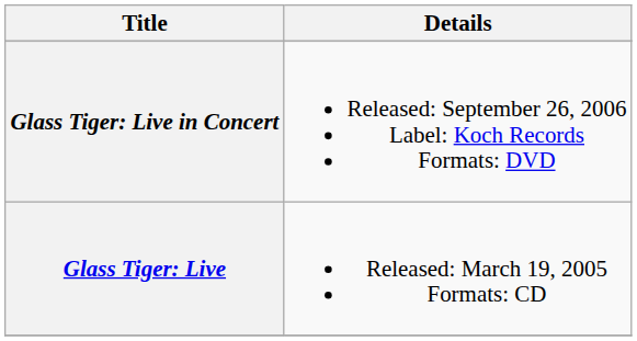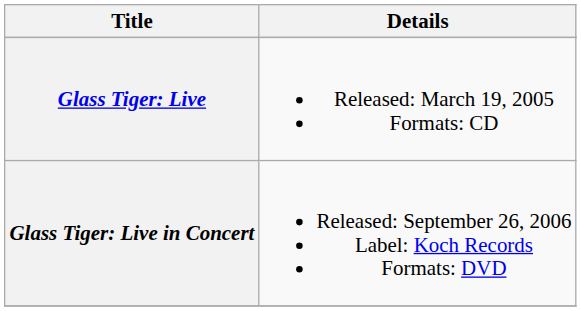 <table class="wikitable plainrowheaders" style="text-align:center;">
 <tr>
 <th rowspan="1" scope="col">Title</th>
 <th rowspan="1" scope="col">Details</th>
 </tr>
 <tr>
 </tr>
 <tr>
+<th scope="row"><em><a href='#'>Glass Tiger: Live</a></em></th>
+<td><br><ul><li>Released: March 19, 2005</li><li>Formats: CD</li></ul></td>
+</tr>
+<tr>
 <th scope="row"><em>Glass Tiger: Live in Concert</em></th>
 <td><br><ul><li>Released: September 26, 2006</li><li>Label: <a href='#'>Koch Records</a></li><li>Formats: <a href='#'>DVD</a></li></ul></td>
 </tr>
 <tr>
-<th scope="row"><em><a href='#'>Glass Tiger: Live</a></em></th>
-<td><br><ul><li>Released: March 19, 2005</li><li>Formats: CD</li></ul></td>
-</tr>
-<tr>
 </tr>
 </table>
